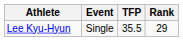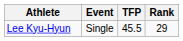 <table class=wikitable style="font-size:90%; text-align:center; width:40%">
 <tr>
 <th>Athlete</th>
 <th>Event</th>
 <th>TFP</th>
 <th>Rank</th>
 </tr>
 <tr>
 <td rowspan=1 align=left><a href='#'>Lee Kyu-Hyun</a></td>
 <td>Single</td>
-<td>35.5</td>
+<td>45.5</td>
 <td>29</td>
 </tr>
 </table>
